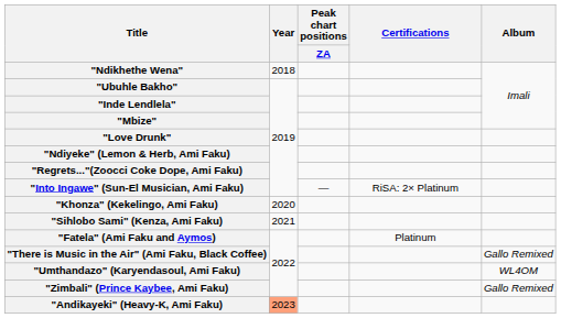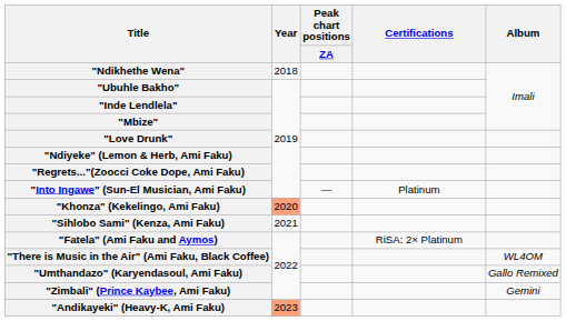 <table class="wikitable plainrowheaders" style="text-align:center;">
 <tr>
 <th scope="col" rowspan="2">Title</th>
 <th scope="col" rowspan="2">Year</th>
 <th scope="col" colspan="1">Peak chart positions</th>
 <th scope="col" rowspan="2" style="width:12em;"><a href='#'>Certifications</a></th>
 <th scope="col" rowspan="2">Album</th>
 </tr>
 <tr>
 <th scope="col" style="width:3em;font-size:100%;"><a href='#'>ZA</a><br></th>
 </tr>
 <tr>
 <th scope="row">"Ndikhethe Wena"</th>
 <td>2018</td>
 <td></td>
 <td></td>
 <td rowspan=4><em>Imali</em></td>
 </tr>
 <tr>
 <th scope="row">"Ubuhle Bakho"</th>
 <td rowspan=7>2019</td>
 <td></td>
 <td></td>
 </tr>
 <tr>
 <th scope="row">"Inde Lendlela"</th>
 <td></td>
 <td></td>
 </tr>
 <tr>
 <th scope="row">"Mbize"</th>
 <td></td>
 <td></td>
 </tr>
 <tr>
 <th scope="row">"Love Drunk"</th>
 <td></td>
 <td></td>
 <td></td>
 </tr>
 <tr>
 <th scope="row">"Ndiyeke" (Lemon & Herb, Ami Faku)</th>
 <td></td>
 <td></td>
 <td></td>
 </tr>
 <tr>
 <th scope="row">"Regrets..."(Zoocci Coke Dope, Ami Faku)</th>
 <td></td>
 <td></td>
 <td></td>
 </tr>
 <tr>
 <th scope="row">"<a href='#'>Into Ingawe</a>" (Sun-El Musician, Ami Faku)</th>
 <td>—</td>
-<td>RiSA: 2× Platinum </td>
+<td>Platinum</td>
 <td></td>
 </tr>
 <tr>
 <th scope="row">"Khonza" (Kekelingo, Ami Faku)</th>
-<td>2020</td>
+<td style="background: lightsalmon;">2020</td>
 <td></td>
 <td></td>
 <td></td>
 </tr>
 <tr>
 <th scope="row">"Sihlobo Sami" (Kenza, Ami Faku)</th>
 <td>2021</td>
 <td></td>
 <td></td>
 <td></td>
 </tr>
 <tr>
 <th scope="row">"Fatela" (Ami Faku and <a href='#'>Aymos</a>)</th>
 <td rowspan=4>2022</td>
 <td></td>
-<td>Platinum</td>
+<td>RiSA: 2× Platinum </td>
 <td></td>
 </tr>
 <tr>
 <th scope="row">"There is Music in the Air" (Ami Faku, Black Coffee)</th>
 <td></td>
 <td></td>
-<td><em>Gallo Remixed</em></td>
+<td><em>WL4OM</em></td>
 </tr>
 <tr>
 <th scope="row">"Umthandazo" (Karyendasoul, Ami Faku)</th>
 <td></td>
 <td></td>
-<td><em>WL4OM</em></td>
+<td><em>Gallo Remixed</em></td>
 </tr>
 <tr>
 <th scope="row">"Zimbali" (<a href='#'>Prince Kaybee</a>, Ami Faku)</th>
 <td></td>
 <td></td>
-<td><em>Gallo Remixed</em></td>
+<td><em>Gemini</em></td>
 </tr>
 <tr>
 <th scope="row">"Andikayeki" (Heavy-K, Ami Faku)</th>
 <td style="background: lightsalmon;">2023</td>
 <td></td>
 <td></td>
 <td></td>
 </tr>
 </table>
